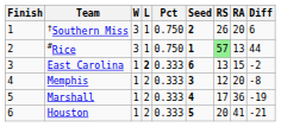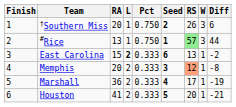 <table class="wikitable sortable">
 <tr>
 <th>Finish</th>
 <th>Team</th>
-<th>W</th>
+<th>RA</th>
 <th>L</th>
 <th>Pct</th>
 <th>Seed</th>
 <th>RS</th>
-<th>RA</th>
+<th>W</th>
 <th>Diff</th>
 </tr>
 <tr>
 <td>1</td>
 <td><sup>†</sup><a href='#'>Southern Miss</a></td>
-<td>3</td>
+<td>20</td>
 <td>1</td>
 <td>0.750</td>
 <td><strong>2</strong></td>
 <td>26</td>
-<td>20</td>
+<td>3</td>
 <td>6</td>
 </tr>
 <tr>
 <td>2</td>
 <td><sup>#</sup><a href='#'>Rice</a></td>
-<td>3</td>
+<td>13</td>
 <td>1</td>
 <td>0.750</td>
 <td><strong>1</strong></td>
 <td style="background: lightgreen;">57</td>
-<td>13</td>
+<td>3</td>
 <td>44</td>
 </tr>
 <tr>
 <td>3</td>
 <td><a href='#'>East Carolina</a></td>
-<td>1</td>
+<td>15</td>
 <td><strong>2</strong></td>
 <td>0.333</td>
 <td><strong>6</strong></td>
 <td>13</td>
-<td>15</td>
+<td>1</td>
 <td>-2</td>
 </tr>
 <tr>
 <td>4</td>
 <td><a href='#'>Memphis</a></td>
-<td>1</td>
+<td>20</td>
 <td>2</td>
 <td>0.333</td>
 <td><strong>3</strong></td>
-<td>12</td>
-<td>20</td>
+<td style="background: lightsalmon;">12</td>
+<td>1</td>
 <td>-8</td>
 </tr>
 <tr>
 <td>5</td>
 <td><a href='#'>Marshall</a></td>
-<td>1</td>
+<td>36</td>
 <td>2</td>
 <td>0.333</td>
 <td><strong>4</strong></td>
 <td>17</td>
-<td>36</td>
+<td>1</td>
 <td>-19</td>
 </tr>
 <tr>
 <td>6</td>
 <td><a href='#'>Houston</a></td>
-<td>1</td>
+<td>41</td>
 <td>2</td>
 <td>0.333</td>
 <td><strong>5</strong></td>
 <td>20</td>
-<td>41</td>
+<td>1</td>
 <td>-21</td>
 </tr>
 </table>
